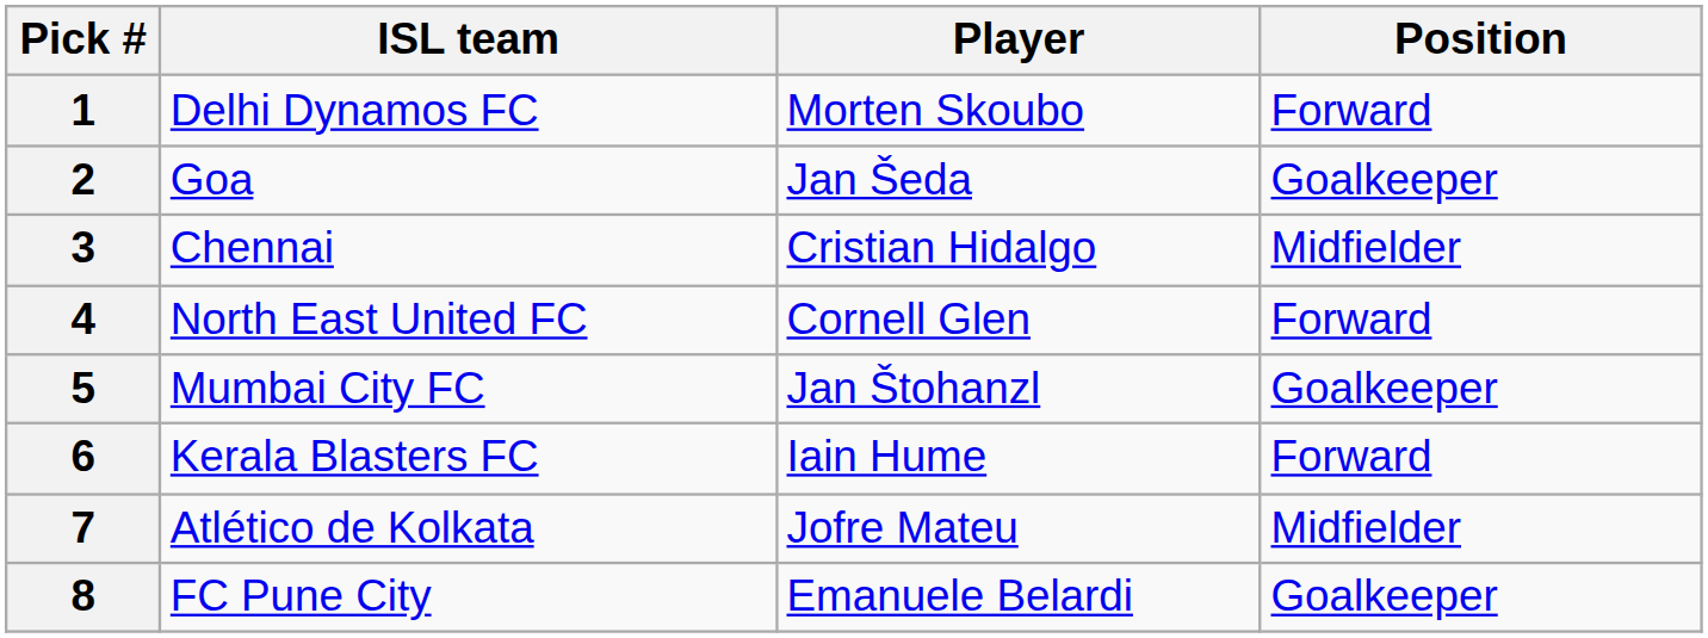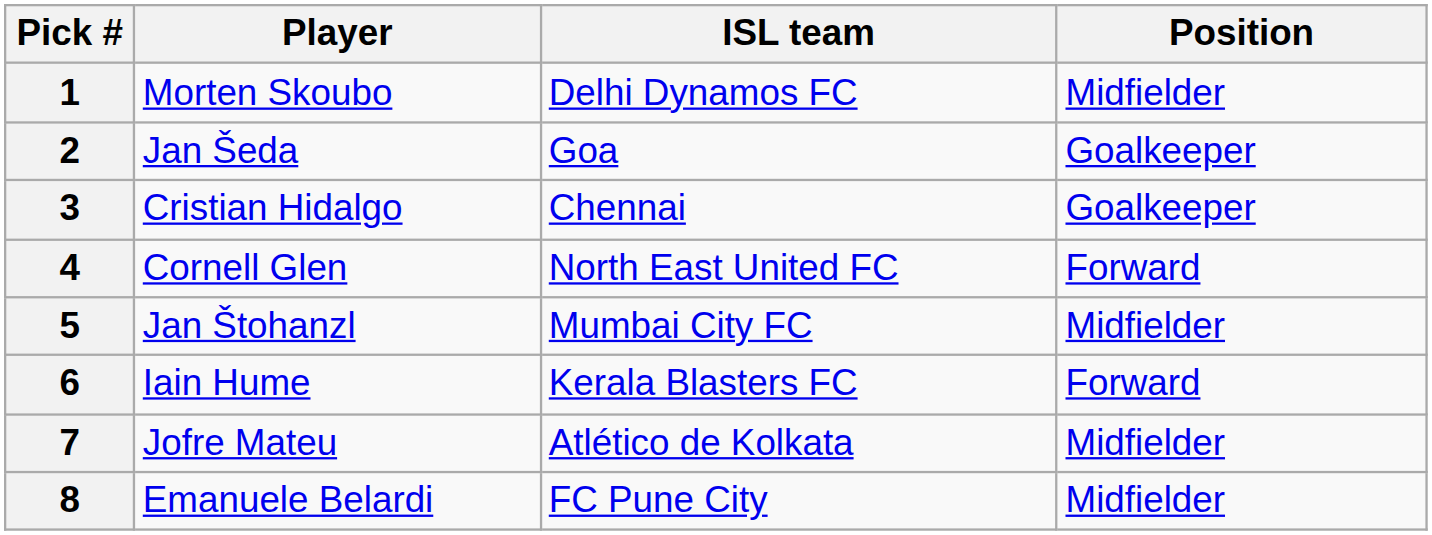 <table class="wikitable sortable" style="width:70%">
 <tr>
 <th width=7%>Pick #</th>
+<th width=22%>Player</th>
 <th width=28%>ISL team</th>
-<th width=22%>Player</th>
 <th width=20%>Position</th>
 </tr>
 <tr>
 <th>1</th>
+<td> <a href='#'>Morten Skoubo</a></td>
 <td><a href='#'>Delhi Dynamos FC</a></td>
-<td> <a href='#'>Morten Skoubo</a></td>
-<td><a href='#'>Forward</a></td>
+<td><a href='#'>Midfielder</a></td>
 </tr>
 <tr>
 <th>2</th>
+<td> <a href='#'>Jan Šeda</a></td>
 <td><a href='#'>Goa</a></td>
-<td> <a href='#'>Jan Šeda</a></td>
 <td><a href='#'>Goalkeeper</a></td>
 </tr>
 <tr>
 <th>3</th>
+<td> <a href='#'>Cristian Hidalgo</a></td>
 <td><a href='#'>Chennai</a></td>
-<td> <a href='#'>Cristian Hidalgo</a></td>
-<td><a href='#'>Midfielder</a></td>
+<td><a href='#'>Goalkeeper</a></td>
 </tr>
 <tr>
 <th>4</th>
+<td> <a href='#'>Cornell Glen</a></td>
 <td><a href='#'>North East United FC</a></td>
-<td> <a href='#'>Cornell Glen</a></td>
 <td><a href='#'>Forward</a></td>
 </tr>
 <tr>
 <th>5</th>
+<td> <a href='#'>Jan Štohanzl</a></td>
 <td><a href='#'>Mumbai City FC</a></td>
-<td> <a href='#'>Jan Štohanzl</a></td>
-<td><a href='#'>Goalkeeper</a></td>
+<td><a href='#'>Midfielder</a></td>
 </tr>
 <tr>
 <th>6</th>
+<td> <a href='#'>Iain Hume</a></td>
 <td><a href='#'>Kerala Blasters FC</a></td>
-<td> <a href='#'>Iain Hume</a></td>
 <td><a href='#'>Forward</a></td>
 </tr>
 <tr>
 <th>7</th>
+<td> <a href='#'>Jofre Mateu</a></td>
 <td><a href='#'>Atlético de Kolkata</a></td>
-<td> <a href='#'>Jofre Mateu</a></td>
 <td><a href='#'>Midfielder</a></td>
 </tr>
 <tr>
 <th>8</th>
+<td> <a href='#'>Emanuele Belardi</a></td>
 <td><a href='#'>FC Pune City</a></td>
-<td> <a href='#'>Emanuele Belardi</a></td>
-<td><a href='#'>Goalkeeper</a></td>
+<td><a href='#'>Midfielder</a></td>
 </tr>
 </table>
